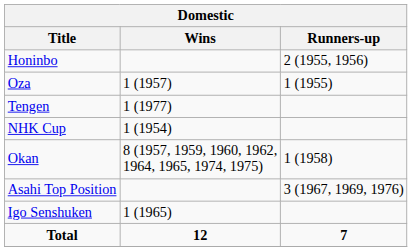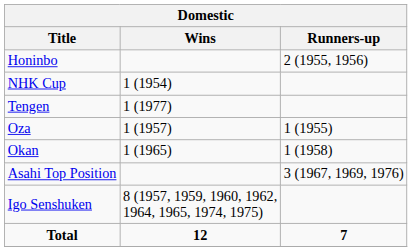 <table class="wikitable">
 <tr>
 <th colspan=3>Domestic</th>
 </tr>
 <tr>
 <th>Title</th>
 <th>Wins</th>
 <th>Runners-up</th>
 </tr>
 <tr>
 <td><a href='#'>Honinbo</a></td>
 <td></td>
 <td>2 (1955, 1956)</td>
 </tr>
 <tr>
-<td><a href='#'>Oza</a></td>
-<td>1 (1957)</td>
-<td>1 (1955)</td>
+<td><a href='#'>NHK Cup</a></td>
+<td>1 (1954)</td>
+<td></td>
 </tr>
 <tr>
 <td><a href='#'>Tengen</a></td>
 <td>1 (1977)</td>
 <td></td>
 </tr>
 <tr>
-<td><a href='#'>NHK Cup</a></td>
-<td>1 (1954)</td>
-<td></td>
+<td><a href='#'>Oza</a></td>
+<td>1 (1957)</td>
+<td>1 (1955)</td>
 </tr>
 <tr>
 <td><a href='#'>Okan</a></td>
-<td>8 (1957, 1959, 1960, 1962,<br> 1964, 1965, 1974, 1975)</td>
+<td>1 (1965)</td>
 <td>1 (1958)</td>
 </tr>
 <tr>
 <td><a href='#'>Asahi Top Position</a></td>
 <td></td>
 <td>3 (1967, 1969, 1976)</td>
 </tr>
 <tr>
 <td><a href='#'>Igo Senshuken</a></td>
-<td>1 (1965)</td>
+<td>8 (1957, 1959, 1960, 1962,<br> 1964, 1965, 1974, 1975)</td>
 <td></td>
 </tr>
 <tr align="center">
 <td><strong>Total</strong></td>
 <td><strong>12</strong></td>
 <td><strong>7</strong></td>
 </tr>
 <tr>
 </tr>
 </table>
